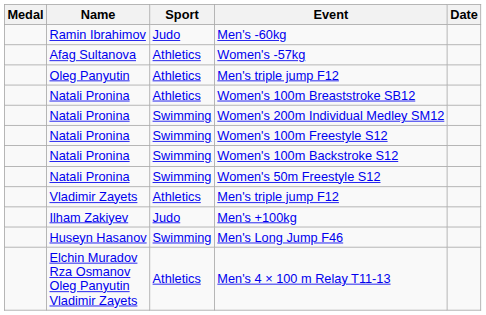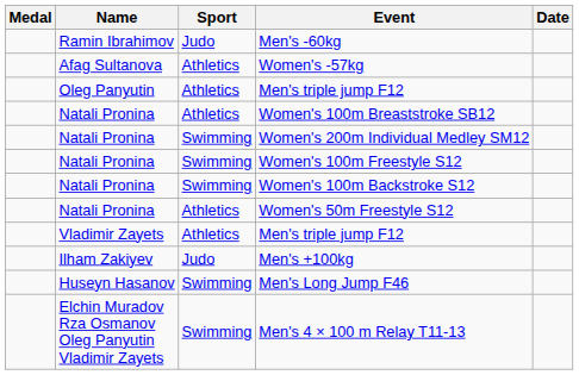 <table class="wikitable sortable" style="font-size: 95%">
 <tr>
 <th>Medal</th>
 <th>Name</th>
 <th>Sport</th>
 <th>Event</th>
 <th>Date</th>
 </tr>
 <tr>
 <td></td>
 <td><a href='#'>Ramin Ibrahimov</a></td>
 <td><a href='#'>Judo</a></td>
 <td><a href='#'>Men's -60kg</a></td>
 <td></td>
 </tr>
 <tr>
 <td></td>
 <td><a href='#'>Afag Sultanova</a></td>
 <td><a href='#'>Athletics</a></td>
 <td><a href='#'>Women's -57kg</a></td>
 <td></td>
 </tr>
 <tr>
 <td></td>
 <td><a href='#'>Oleg Panyutin</a></td>
 <td><a href='#'>Athletics</a></td>
 <td><a href='#'>Men's triple jump F12</a></td>
 <td></td>
 </tr>
 <tr>
 <td></td>
 <td><a href='#'>Natali Pronina</a></td>
 <td><a href='#'>Athletics</a></td>
 <td><a href='#'>Women's 100m Breaststroke SB12</a></td>
 <td></td>
 </tr>
 <tr>
 <td></td>
 <td><a href='#'>Natali Pronina</a></td>
 <td><a href='#'>Swimming</a></td>
 <td><a href='#'>Women's 200m Individual Medley SM12</a></td>
 <td></td>
 </tr>
 <tr>
 <td></td>
 <td><a href='#'>Natali Pronina</a></td>
 <td><a href='#'>Swimming</a></td>
 <td><a href='#'>Women's 100m Freestyle S12</a></td>
 <td></td>
 </tr>
 <tr>
 <td></td>
 <td><a href='#'>Natali Pronina</a></td>
 <td><a href='#'>Swimming</a></td>
 <td><a href='#'>Women's 100m Backstroke S12</a></td>
 <td></td>
 </tr>
 <tr>
 <td></td>
 <td><a href='#'>Natali Pronina</a></td>
-<td><a href='#'>Swimming</a></td>
+<td><a href='#'>Athletics</a></td>
 <td><a href='#'>Women's 50m Freestyle S12</a></td>
 <td></td>
 </tr>
 <tr>
 <td></td>
 <td><a href='#'>Vladimir Zayets</a></td>
 <td><a href='#'>Athletics</a></td>
 <td><a href='#'>Men's triple jump F12</a></td>
 <td></td>
 </tr>
 <tr>
 <td></td>
 <td><a href='#'>Ilham Zakiyev</a></td>
 <td><a href='#'>Judo</a></td>
 <td><a href='#'>Men's +100kg</a></td>
 <td></td>
 </tr>
 <tr>
 <td></td>
 <td><a href='#'>Huseyn Hasanov</a></td>
 <td><a href='#'>Swimming</a></td>
 <td><a href='#'>Men's Long Jump F46</a></td>
 <td></td>
 </tr>
 <tr>
 <td></td>
 <td><a href='#'>Elchin Muradov</a><br><a href='#'>Rza Osmanov</a><br><a href='#'>Oleg Panyutin</a><br><a href='#'>Vladimir Zayets</a></td>
-<td><a href='#'>Athletics</a></td>
+<td><a href='#'>Swimming</a></td>
 <td><a href='#'>Men's 4 × 100 m Relay T11-13</a></td>
 <td></td>
 </tr>
 </table>
